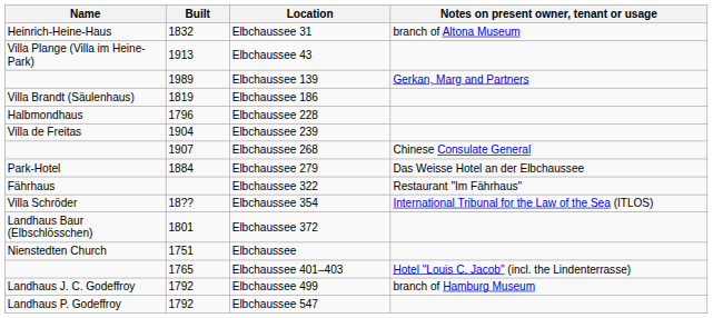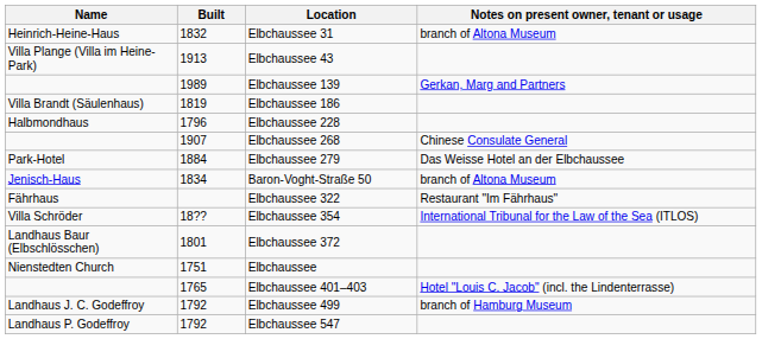 <table class="wikitable" style="font-size:0.9em">
 <tr>
 <th style="width:200px">Name</th>
 <th style="width:75px">Built</th>
 <th style="width:200px">Location </th>
 <th style="width:400px">Notes on present owner, tenant or usage</th>
 </tr>
 <tr>
 <td>Heinrich-Heine-Haus</td>
 <td>1832</td>
 <td>Elbchaussee 31</td>
 <td>branch of <a href='#'>Altona Museum</a></td>
 </tr>
 <tr>
 <td>Villa Plange (Villa im Heine-Park)</td>
 <td>1913</td>
 <td>Elbchaussee 43</td>
 <td></td>
 </tr>
 <tr>
 <td></td>
 <td>1989</td>
 <td>Elbchaussee 139</td>
 <td><a href='#'>Gerkan, Marg and Partners</a></td>
 </tr>
 <tr>
 <td>Villa Brandt (Säulenhaus)</td>
 <td>1819</td>
 <td>Elbchaussee 186</td>
 <td></td>
 </tr>
 <tr>
 <td>Halbmondhaus</td>
 <td>1796</td>
 <td>Elbchaussee 228</td>
 <td></td>
 </tr>
 <tr>
-<td>Villa de Freitas</td>
-<td>1904</td>
-<td>Elbchaussee 239</td>
-<td></td>
-</tr>
-<tr>
 <td></td>
 <td>1907</td>
 <td>Elbchaussee 268</td>
 <td>Chinese <a href='#'>Consulate General</a></td>
 </tr>
 <tr>
 <td>Park-Hotel</td>
 <td>1884</td>
 <td>Elbchaussee 279</td>
 <td>Das Weisse Hotel an der Elbchaussee</td>
+</tr>
+<tr>
+<td><a href='#'>Jenisch-Haus</a></td>
+<td>1834</td>
+<td>Baron-Voght-Straße 50</td>
+<td>branch of <a href='#'>Altona Museum</a></td>
 </tr>
 <tr>
 <td>Fährhaus</td>
 <td></td>
 <td>Elbchaussee 322</td>
 <td>Restaurant "Im Fährhaus"</td>
 </tr>
 <tr>
 <td>Villa Schröder</td>
 <td>18??</td>
 <td>Elbchaussee 354</td>
 <td><a href='#'>International Tribunal for the Law of the Sea</a> (ITLOS)</td>
 </tr>
 <tr>
 <td>Landhaus Baur (Elbschlösschen)</td>
 <td>1801</td>
 <td>Elbchaussee 372</td>
 <td></td>
 </tr>
 <tr>
 <td>Nienstedten Church</td>
 <td>1751</td>
 <td>Elbchaussee</td>
 <td></td>
 </tr>
 <tr>
 <td></td>
 <td>1765</td>
 <td>Elbchaussee 401–403</td>
 <td> <a href='#'>Hotel "Louis C. Jacob"</a> (incl. the Lindenterrasse)</td>
 </tr>
 <tr>
 <td>Landhaus J. C. Godeffroy</td>
 <td>1792</td>
 <td>Elbchaussee 499</td>
 <td> branch of <a href='#'>Hamburg Museum</a></td>
 </tr>
 <tr>
 <td>Landhaus P. Godeffroy</td>
 <td>1792</td>
 <td>Elbchaussee 547</td>
 <td></td>
 </tr>
 </table>
